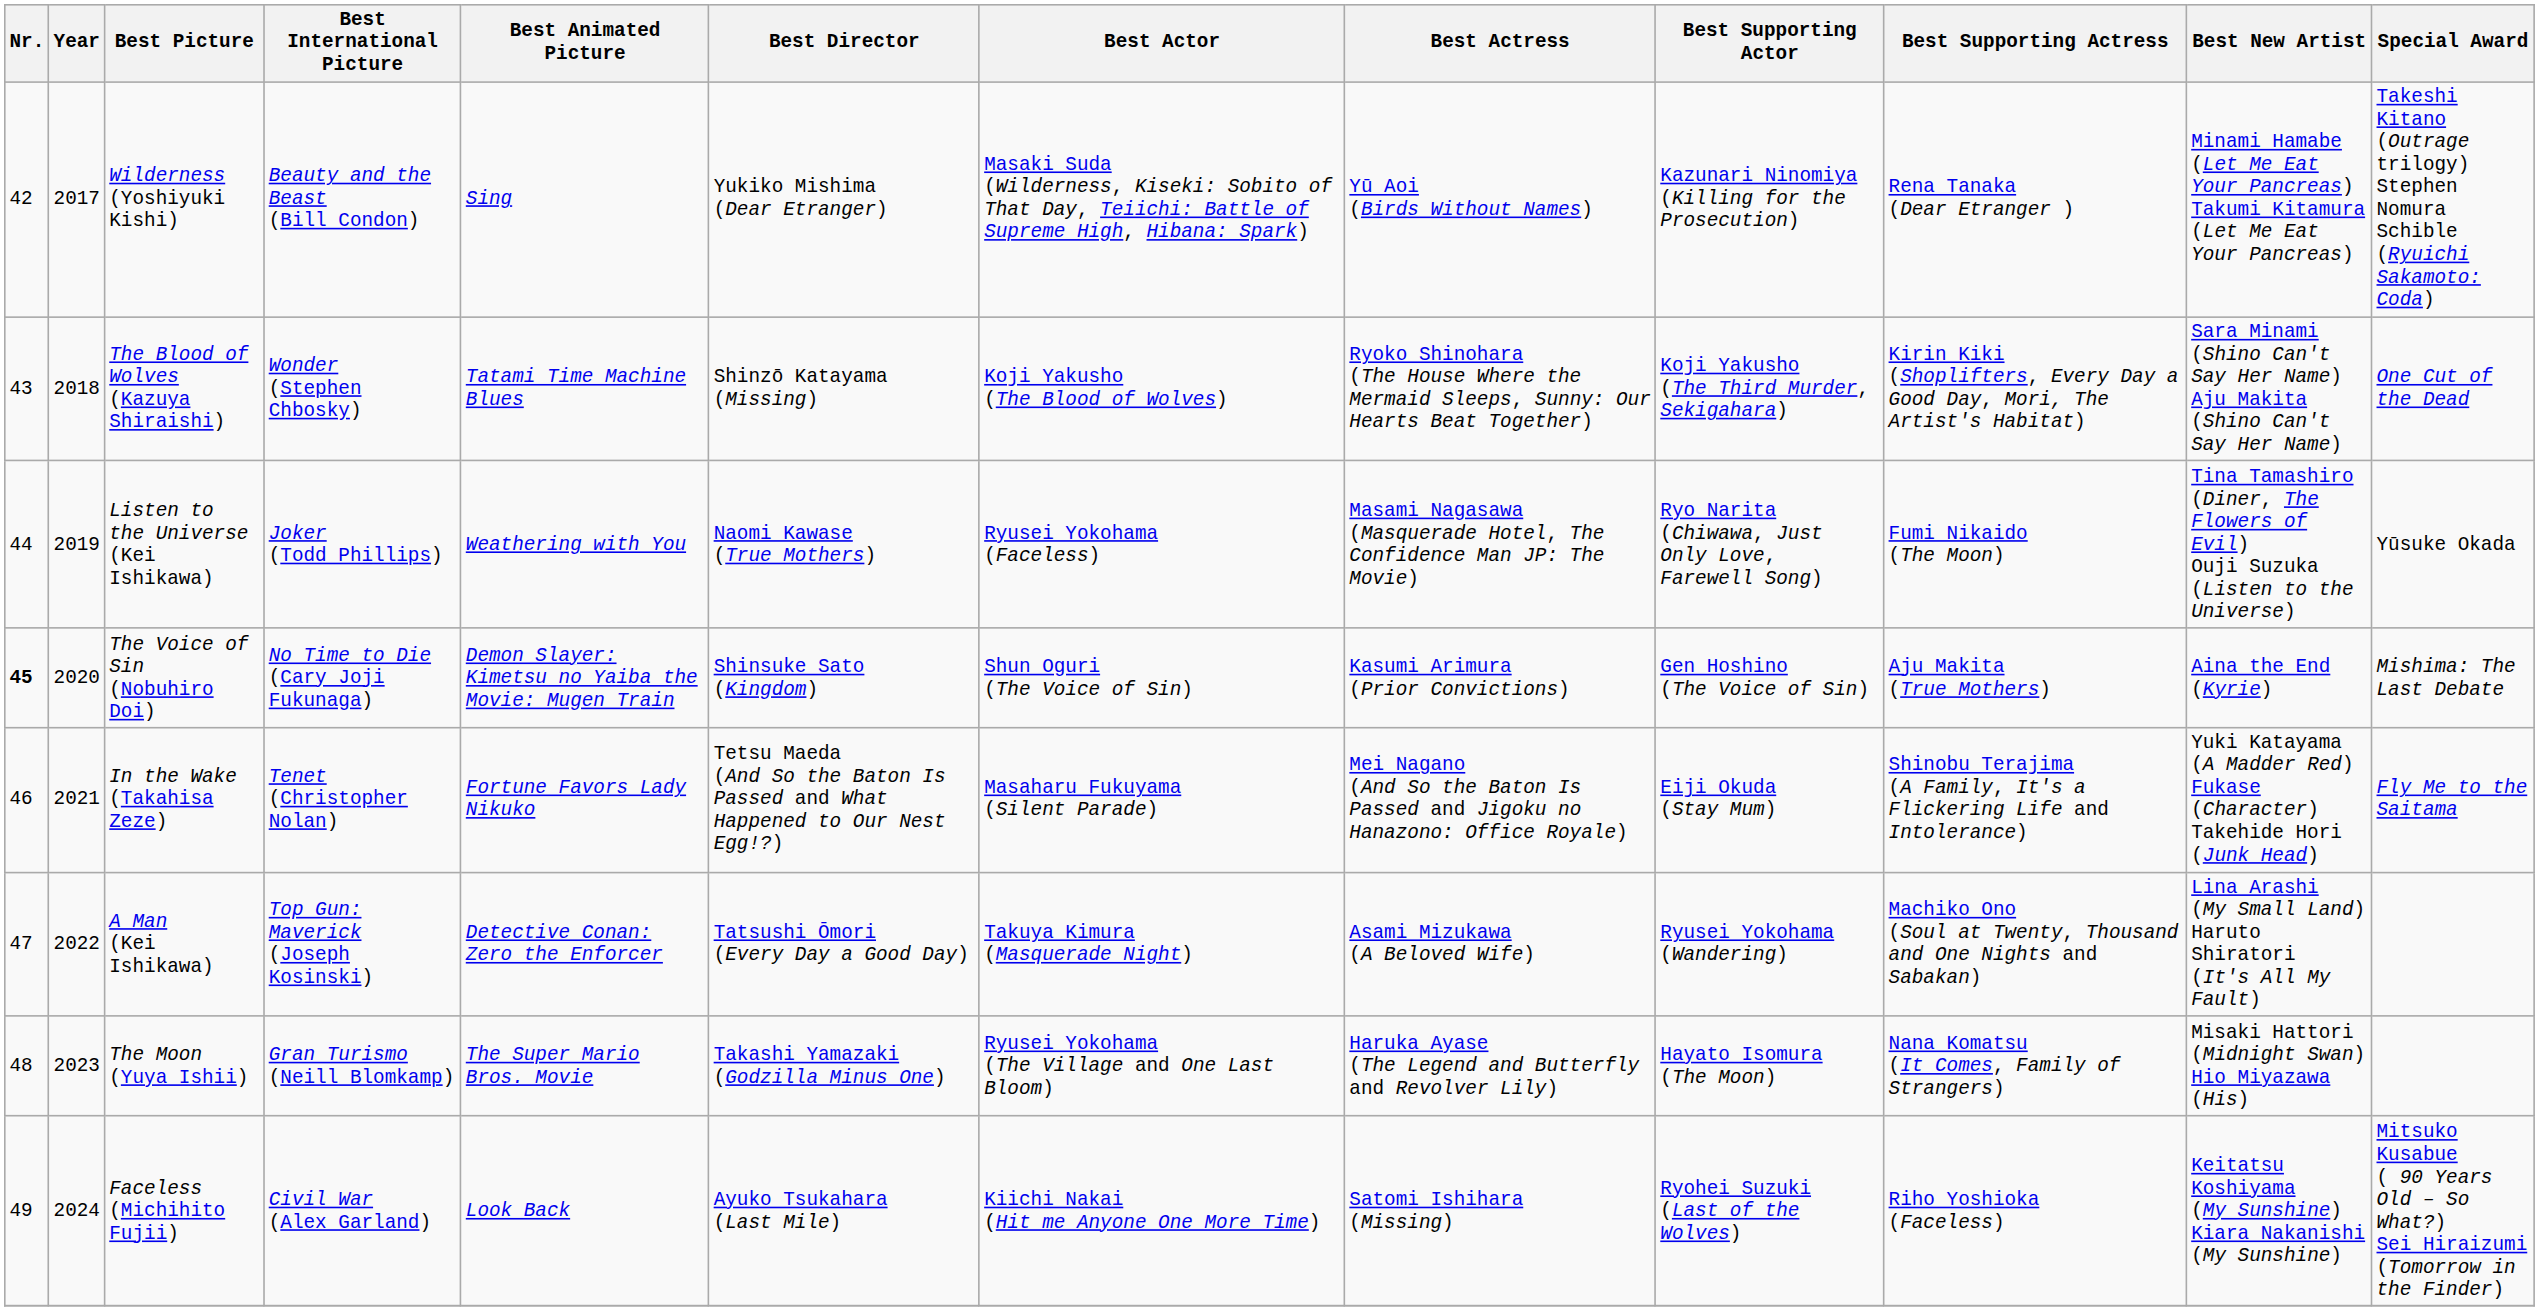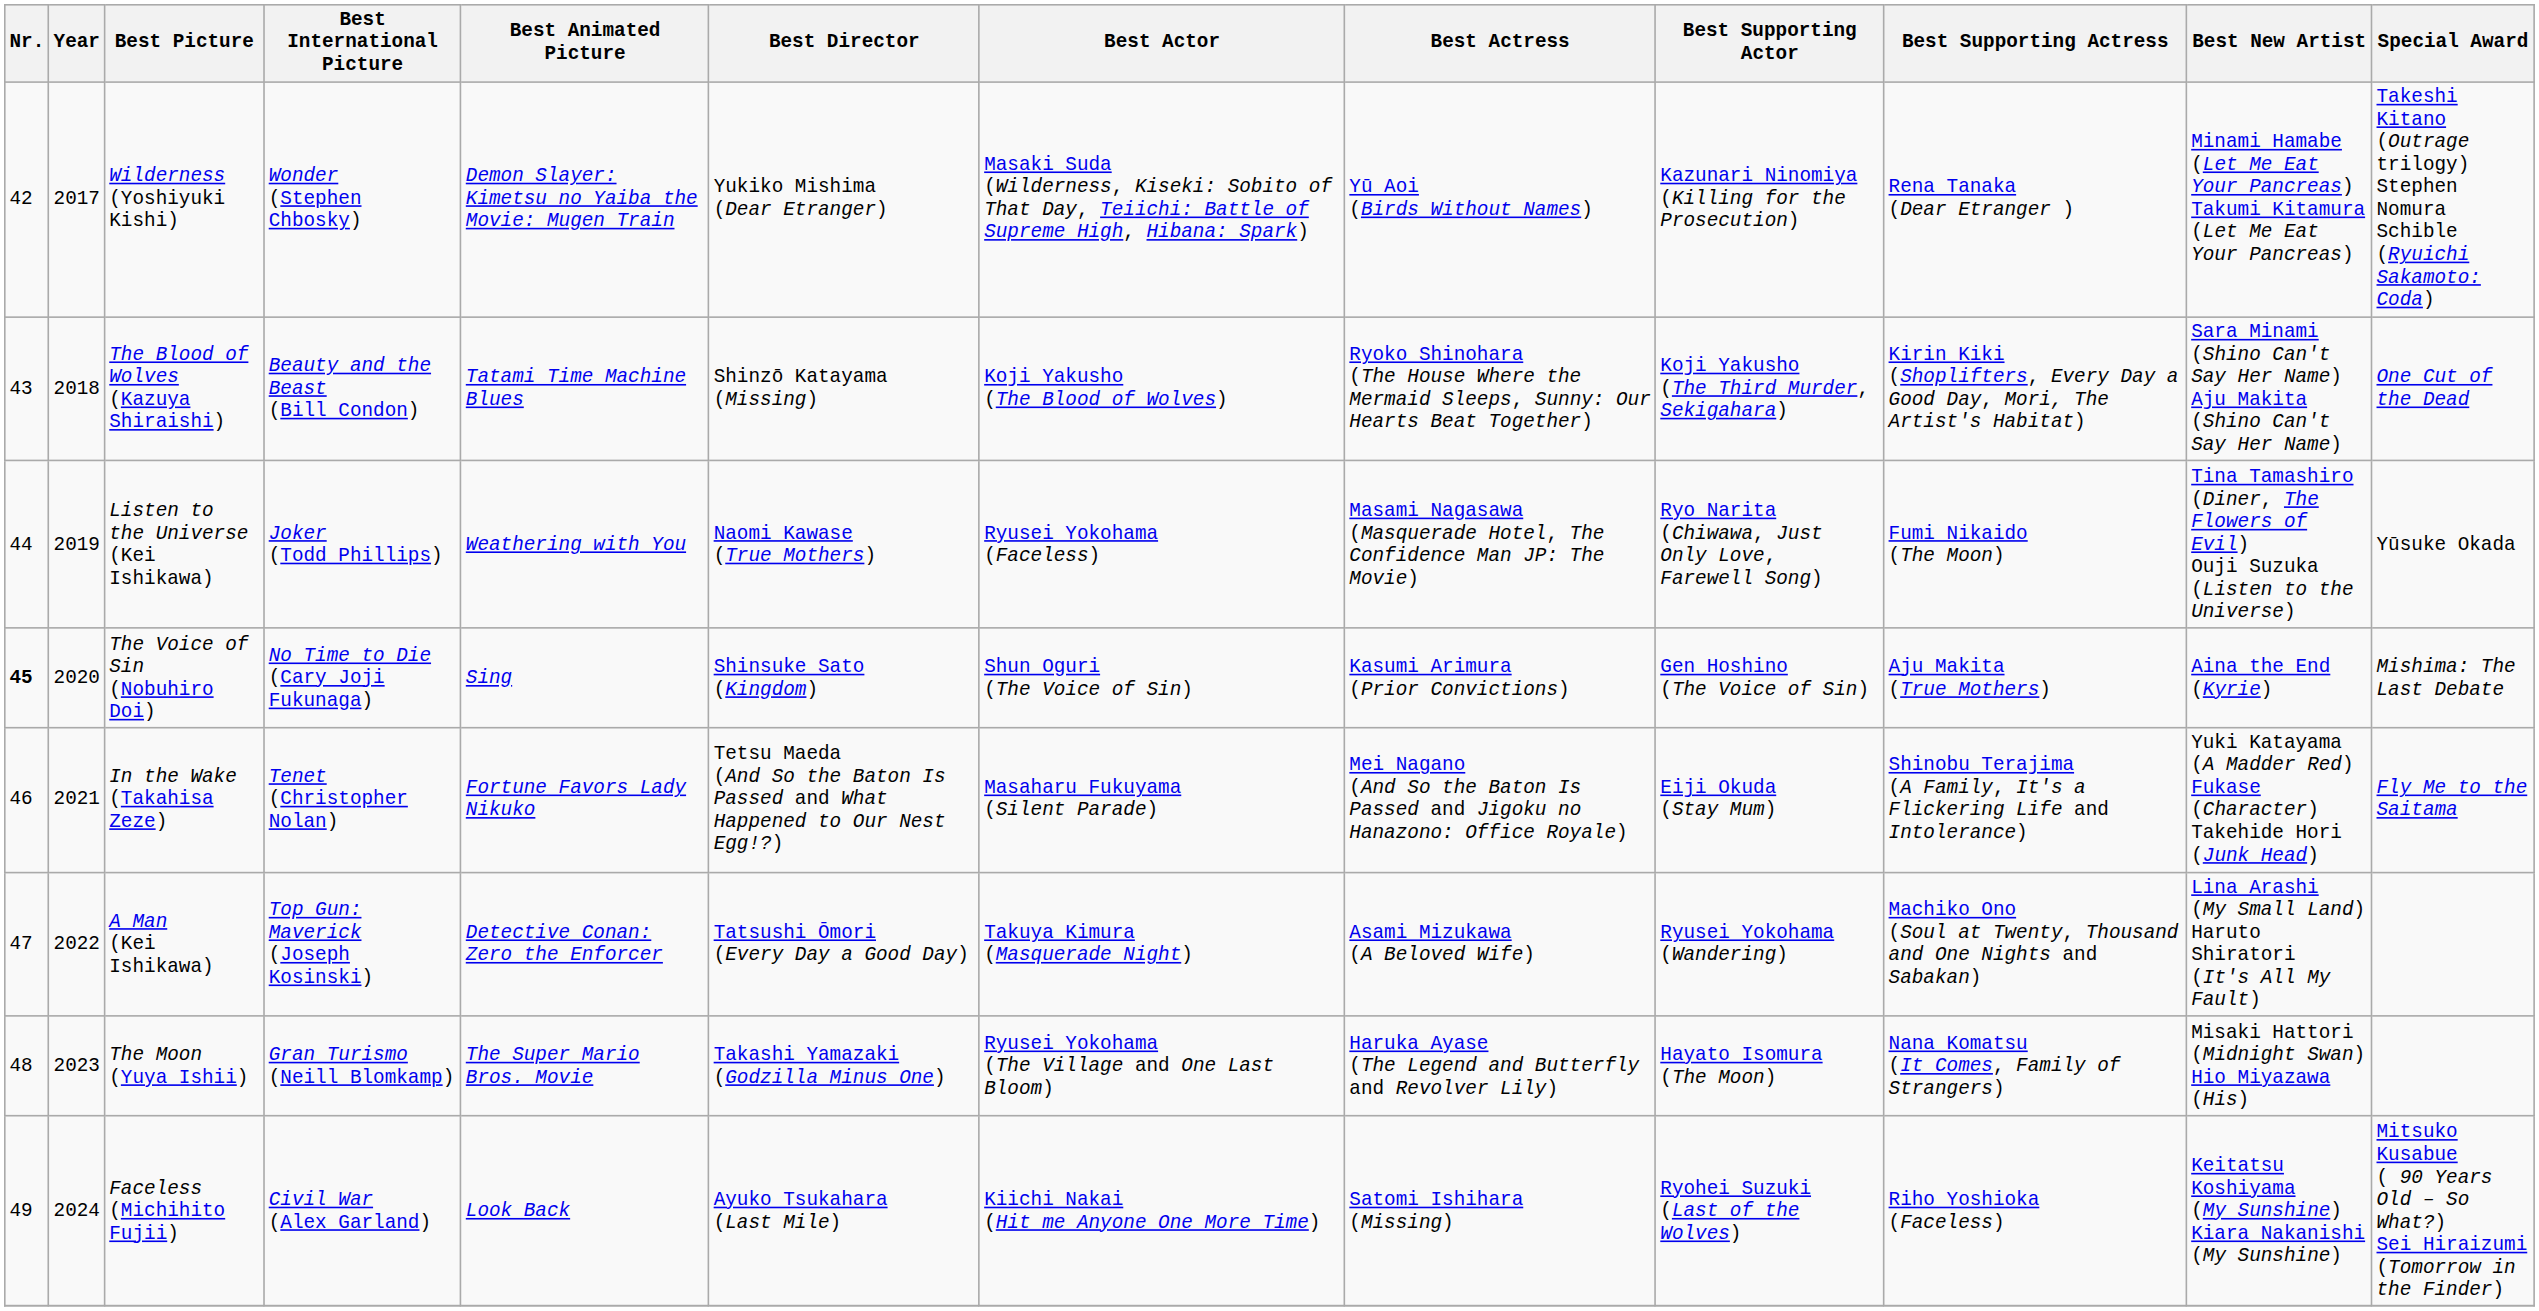 <table class="wikitable" style="font-size:small;">
 <tr>
 <th>Nr.</th>
 <th>Year</th>
 <th>Best Picture</th>
 <th>Best International Picture</th>
 <th>Best Animated Picture</th>
 <th>Best Director</th>
 <th>Best Actor</th>
 <th>Best Actress</th>
 <th>Best Supporting Actor</th>
 <th>Best Supporting Actress</th>
 <th>Best New Artist</th>
 <th>Special Award</th>
 </tr>
 <tr>
 <td>42</td>
 <td>2017</td>
 <td><em><a href='#'>Wilderness</a></em><br>(Yoshiyuki Kishi)</td>
-<td><em><a href='#'>Beauty and the Beast</a></em><br>(<a href='#'>Bill Condon</a>)</td>
-<td><em><a href='#'>Sing</a></em></td>
+<td><em><a href='#'>Wonder</a></em><br>(<a href='#'>Stephen Chbosky</a>)</td>
+<td><em><a href='#'>Demon Slayer: Kimetsu no Yaiba the Movie: Mugen Train</a></em></td>
 <td>Yukiko Mishima<br>(<em>Dear Etranger</em>)</td>
 <td><a href='#'>Masaki Suda</a><br>(<em>Wilderness</em>, <em>Kiseki: Sobito of That Day</em>, <em><a href='#'>Teiichi: Battle of Supreme High</a></em>, <em><a href='#'>Hibana: Spark</a></em>)</td>
 <td><a href='#'>Yū Aoi</a><br>(<em><a href='#'>Birds Without Names</a></em>)</td>
 <td><a href='#'>Kazunari Ninomiya</a><br>(<em>Killing for the Prosecution</em>)</td>
 <td><a href='#'>Rena Tanaka</a><br>(<em>Dear Etranger </em>)</td>
 <td><a href='#'>Minami Hamabe</a><br>(<em><a href='#'>Let Me Eat Your Pancreas</a></em>)<br><a href='#'>Takumi Kitamura</a><br>(<em>Let Me Eat Your Pancreas</em>)</td>
 <td><a href='#'>Takeshi Kitano</a><br>(<em>Outrage</em> trilogy)<br>Stephen Nomura Schible<br>(<em><a href='#'>Ryuichi Sakamoto: Coda</a></em>)</td>
 </tr>
 <tr>
 <td>43</td>
 <td>2018</td>
 <td><em><a href='#'>The Blood of Wolves</a></em><br>(<a href='#'>Kazuya Shiraishi</a>)</td>
-<td><em><a href='#'>Wonder</a></em><br>(<a href='#'>Stephen Chbosky</a>)</td>
+<td><em><a href='#'>Beauty and the Beast</a></em><br>(<a href='#'>Bill Condon</a>)</td>
 <td><em><a href='#'>Tatami Time Machine Blues</a></em></td>
 <td>Shinzō Katayama<br>(<em>Missing</em>)</td>
 <td><a href='#'>Koji Yakusho</a><br>(<em><a href='#'>The Blood of Wolves</a></em>)</td>
 <td><a href='#'>Ryoko Shinohara</a><br>(<em>The House Where the Mermaid Sleeps</em>, <em>Sunny: Our Hearts Beat Together</em>)</td>
 <td><a href='#'>Koji Yakusho</a><br>(<em><a href='#'>The Third Murder</a></em>, <em><a href='#'>Sekigahara</a></em>)</td>
 <td><a href='#'>Kirin Kiki</a><br>(<em><a href='#'>Shoplifters</a></em>, <em>Every Day a Good Day</em>, <em>Mori, The Artist's Habitat</em>)</td>
 <td><a href='#'>Sara Minami</a><br>(<em>Shino Can't Say Her Name</em>)<br><a href='#'>Aju Makita</a><br>(<em>Shino Can't Say Her Name</em>)</td>
 <td><em><a href='#'>One Cut of the Dead</a></em></td>
 </tr>
 <tr>
 <td>44</td>
 <td>2019</td>
 <td><em>Listen to the Universe</em><br>(Kei Ishikawa)</td>
 <td><em><a href='#'>Joker</a></em><br>(<a href='#'>Todd Phillips</a>)</td>
 <td><em><a href='#'>Weathering with You</a></em></td>
 <td><a href='#'>Naomi Kawase</a><br>(<em><a href='#'>True Mothers</a></em>)</td>
 <td><a href='#'>Ryusei Yokohama</a><br>(<em>Faceless</em>)</td>
 <td><a href='#'>Masami Nagasawa</a><br>(<em>Masquerade Hotel</em>, <em>The Confidence Man JP: The Movie</em>)</td>
 <td><a href='#'>Ryo Narita</a><br>(<em>Chiwawa</em>, <em>Just Only Love</em>, <em>Farewell Song</em>)</td>
 <td><a href='#'>Fumi Nikaido</a><br>(<em>The Moon</em>)</td>
 <td><a href='#'>Tina Tamashiro</a><br>(<em>Diner</em>, <em><a href='#'>The Flowers of Evil</a></em>)<br>Ouji Suzuka<br>(<em>Listen to the Universe</em>)</td>
 <td>Yūsuke Okada</td>
 </tr>
 <tr>
 <td><strong>45</strong></td>
 <td>2020</td>
 <td><em>The Voice of Sin</em><br>(<a href='#'>Nobuhiro Doi</a>)</td>
 <td><em><a href='#'>No Time to Die</a></em><br>(<a href='#'>Cary Joji Fukunaga</a>)</td>
-<td><em><a href='#'>Demon Slayer: Kimetsu no Yaiba the Movie: Mugen Train</a></em></td>
+<td><em><a href='#'>Sing</a></em></td>
 <td><a href='#'>Shinsuke Sato</a><br>(<em><a href='#'>Kingdom</a></em>)</td>
 <td><a href='#'>Shun Oguri</a><br>(<em>The Voice of Sin</em>)</td>
 <td><a href='#'>Kasumi Arimura</a><br>(<em>Prior Convictions</em>)</td>
 <td><a href='#'>Gen Hoshino</a><br>(<em>The Voice of Sin</em>)</td>
 <td><a href='#'>Aju Makita</a><br>(<em><a href='#'>True Mothers</a></em>)</td>
 <td><a href='#'>Aina the End</a><br>(<em><a href='#'>Kyrie</a></em>)</td>
 <td><em>Mishima: The Last Debate</em></td>
 </tr>
 <tr>
 <td>46</td>
 <td>2021</td>
 <td><em>In the Wake</em><br>(<a href='#'>Takahisa Zeze</a>)</td>
 <td><em><a href='#'>Tenet</a></em><br>(<a href='#'>Christopher Nolan</a>)</td>
 <td><em><a href='#'>Fortune Favors Lady Nikuko</a></em></td>
 <td>Tetsu Maeda<br>(<em>And So the Baton Is Passed</em> and <em>What Happened to Our Nest Egg!?</em>)</td>
 <td><a href='#'>Masaharu Fukuyama</a><br>(<em>Silent Parade</em>)</td>
 <td><a href='#'>Mei Nagano</a><br>(<em>And So the Baton Is Passed</em> and <em>Jigoku no Hanazono: Office Royale</em>)</td>
 <td><a href='#'>Eiji Okuda</a><br>(<em>Stay Mum</em>)</td>
 <td><a href='#'>Shinobu Terajima</a><br>(<em>A Family</em>, <em>It's a Flickering Life</em> and <em>Intolerance</em>)</td>
 <td>Yuki Katayama<br>(<em>A Madder Red</em>)<br><a href='#'>Fukase</a><br>(<em>Character</em>)<br>Takehide Hori<br>(<em><a href='#'>Junk Head</a></em>)</td>
 <td><em><a href='#'>Fly Me to the Saitama</a></em></td>
 </tr>
 <tr>
 <td>47</td>
 <td>2022</td>
 <td><em><a href='#'>A Man</a></em><br>(Kei Ishikawa)</td>
 <td><em><a href='#'>Top Gun: Maverick</a></em><br>(<a href='#'>Joseph Kosinski</a>)</td>
 <td><em><a href='#'>Detective Conan: Zero the Enforcer</a></em></td>
 <td><a href='#'>Tatsushi Ōmori</a><br>(<em>Every Day a Good Day</em>)</td>
 <td><a href='#'>Takuya Kimura</a><br>(<em><a href='#'>Masquerade Night</a></em>)</td>
 <td><a href='#'>Asami Mizukawa</a><br>(<em>A Beloved Wife</em>)</td>
 <td><a href='#'>Ryusei Yokohama</a><br>(<em>Wandering</em>)</td>
 <td><a href='#'>Machiko Ono</a><br>(<em>Soul at Twenty</em>, <em>Thousand and One Nights</em> and <em>Sabakan</em>)</td>
 <td><a href='#'>Lina Arashi</a><br>(<em>My Small Land</em>)<br>Haruto Shiratori<br>(<em>It's All My Fault</em>)</td>
 <td></td>
 </tr>
 <tr>
 <td>48</td>
 <td>2023</td>
 <td><em>The Moon</em><br>(<a href='#'>Yuya Ishii</a>)</td>
 <td><em><a href='#'>Gran Turismo</a></em><br>(<a href='#'>Neill Blomkamp</a>)</td>
 <td><em><a href='#'>The Super Mario Bros. Movie</a></em></td>
 <td><a href='#'>Takashi Yamazaki</a><br>(<em><a href='#'>Godzilla Minus One</a></em>)</td>
 <td><a href='#'>Ryusei Yokohama</a><br>(<em>The Village</em> and <em>One Last Bloom</em>)</td>
 <td><a href='#'>Haruka Ayase</a><br>(<em>The Legend and Butterfly</em> and <em>Revolver Lily</em>)</td>
 <td><a href='#'>Hayato Isomura</a><br>(<em>The Moon</em>)</td>
 <td><a href='#'>Nana Komatsu</a><br>(<em><a href='#'>It Comes</a></em>, <em>Family of Strangers</em>)</td>
 <td>Misaki Hattori<br>(<em>Midnight Swan</em>)<br><a href='#'>Hio Miyazawa</a><br>(<em>His</em>)</td>
 <td></td>
 </tr>
 <tr>
 <td>49</td>
 <td>2024</td>
 <td><em>Faceless</em><br>(<a href='#'>Michihito Fujii</a>)</td>
 <td><em><a href='#'>Civil War</a></em><br>(<a href='#'>Alex Garland</a>)</td>
 <td><em><a href='#'>Look Back</a></em></td>
 <td><a href='#'>Ayuko Tsukahara</a><br>(<em>Last Mile</em>)</td>
 <td><a href='#'>Kiichi Nakai</a><br>(<em><a href='#'>Hit me Anyone One More Time</a></em>)</td>
 <td><a href='#'>Satomi Ishihara</a><br>(<em>Missing</em>)</td>
 <td><a href='#'>Ryohei Suzuki</a><br>(<em><a href='#'>Last of the Wolves</a></em>)</td>
 <td><a href='#'>Riho Yoshioka</a><br>(<em>Faceless</em>)</td>
 <td><a href='#'>Keitatsu Koshiyama</a><br>(<em><a href='#'>My Sunshine</a></em>)<br><a href='#'>Kiara Nakanishi</a><br>(<em>My Sunshine</em>)</td>
 <td><a href='#'>Mitsuko Kusabue</a><br>(<em>	90 Years Old – So What?</em>)<br><a href='#'>Sei Hiraizumi</a><br>(<em>Tomorrow in the Finder</em>)</td>
 </tr>
 <tr>
 </tr>
 </table>
